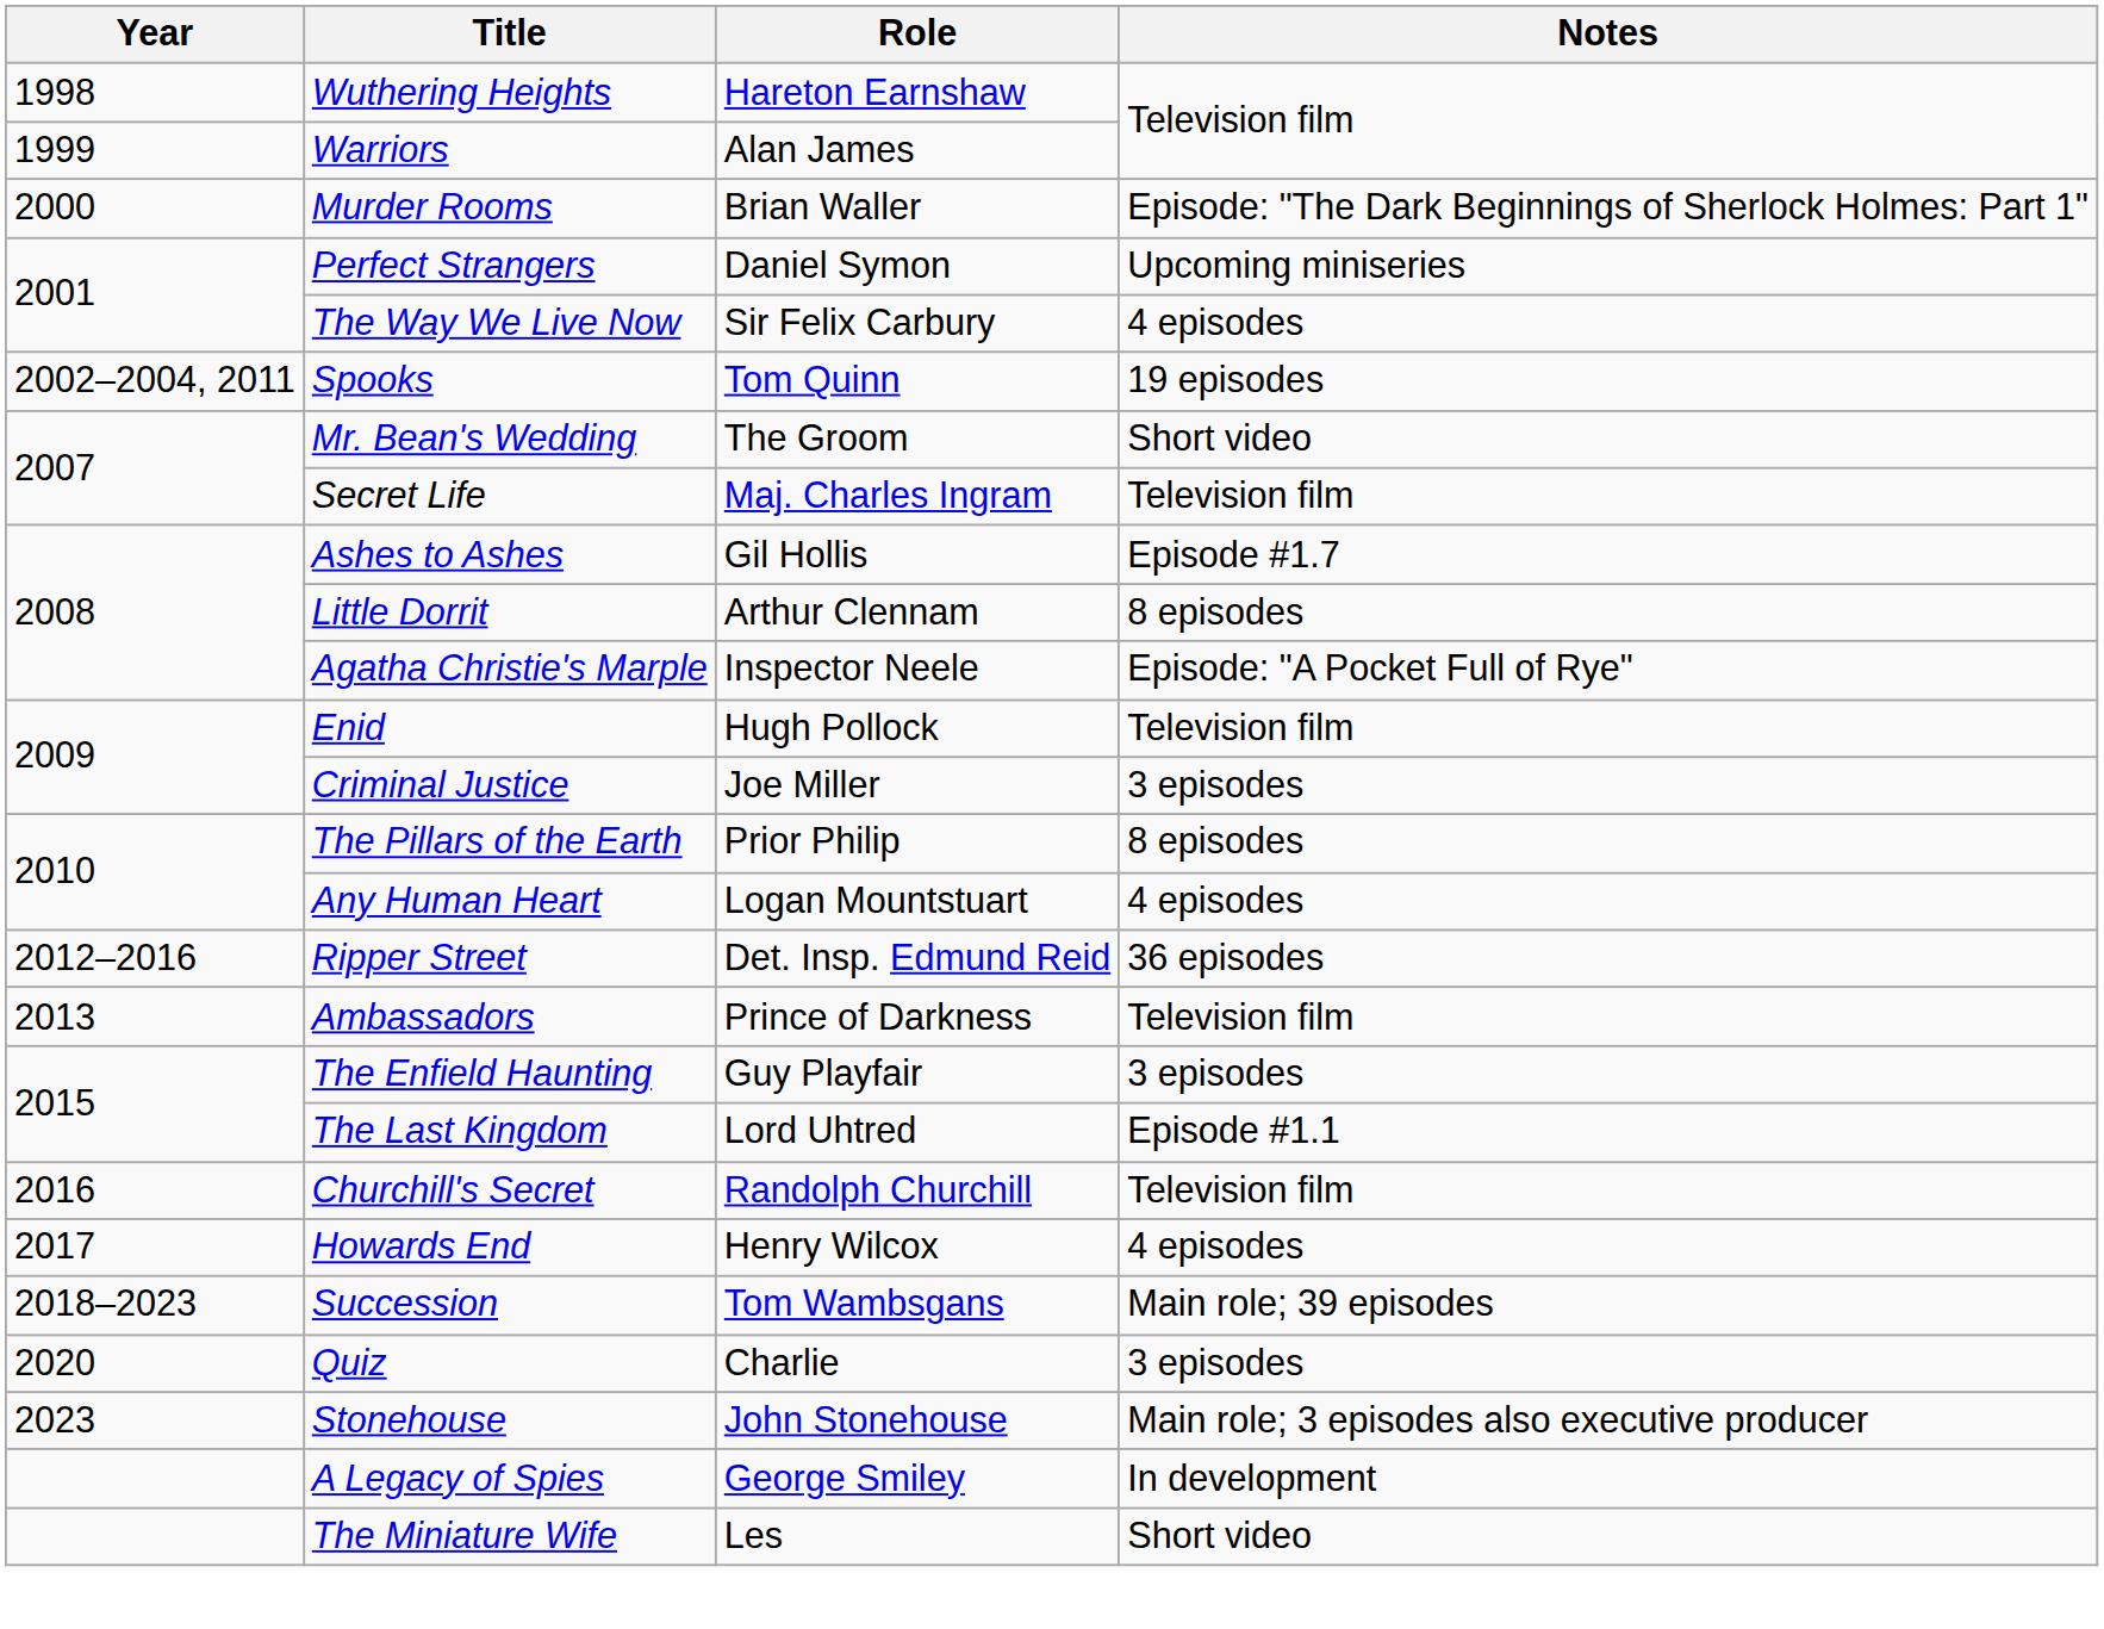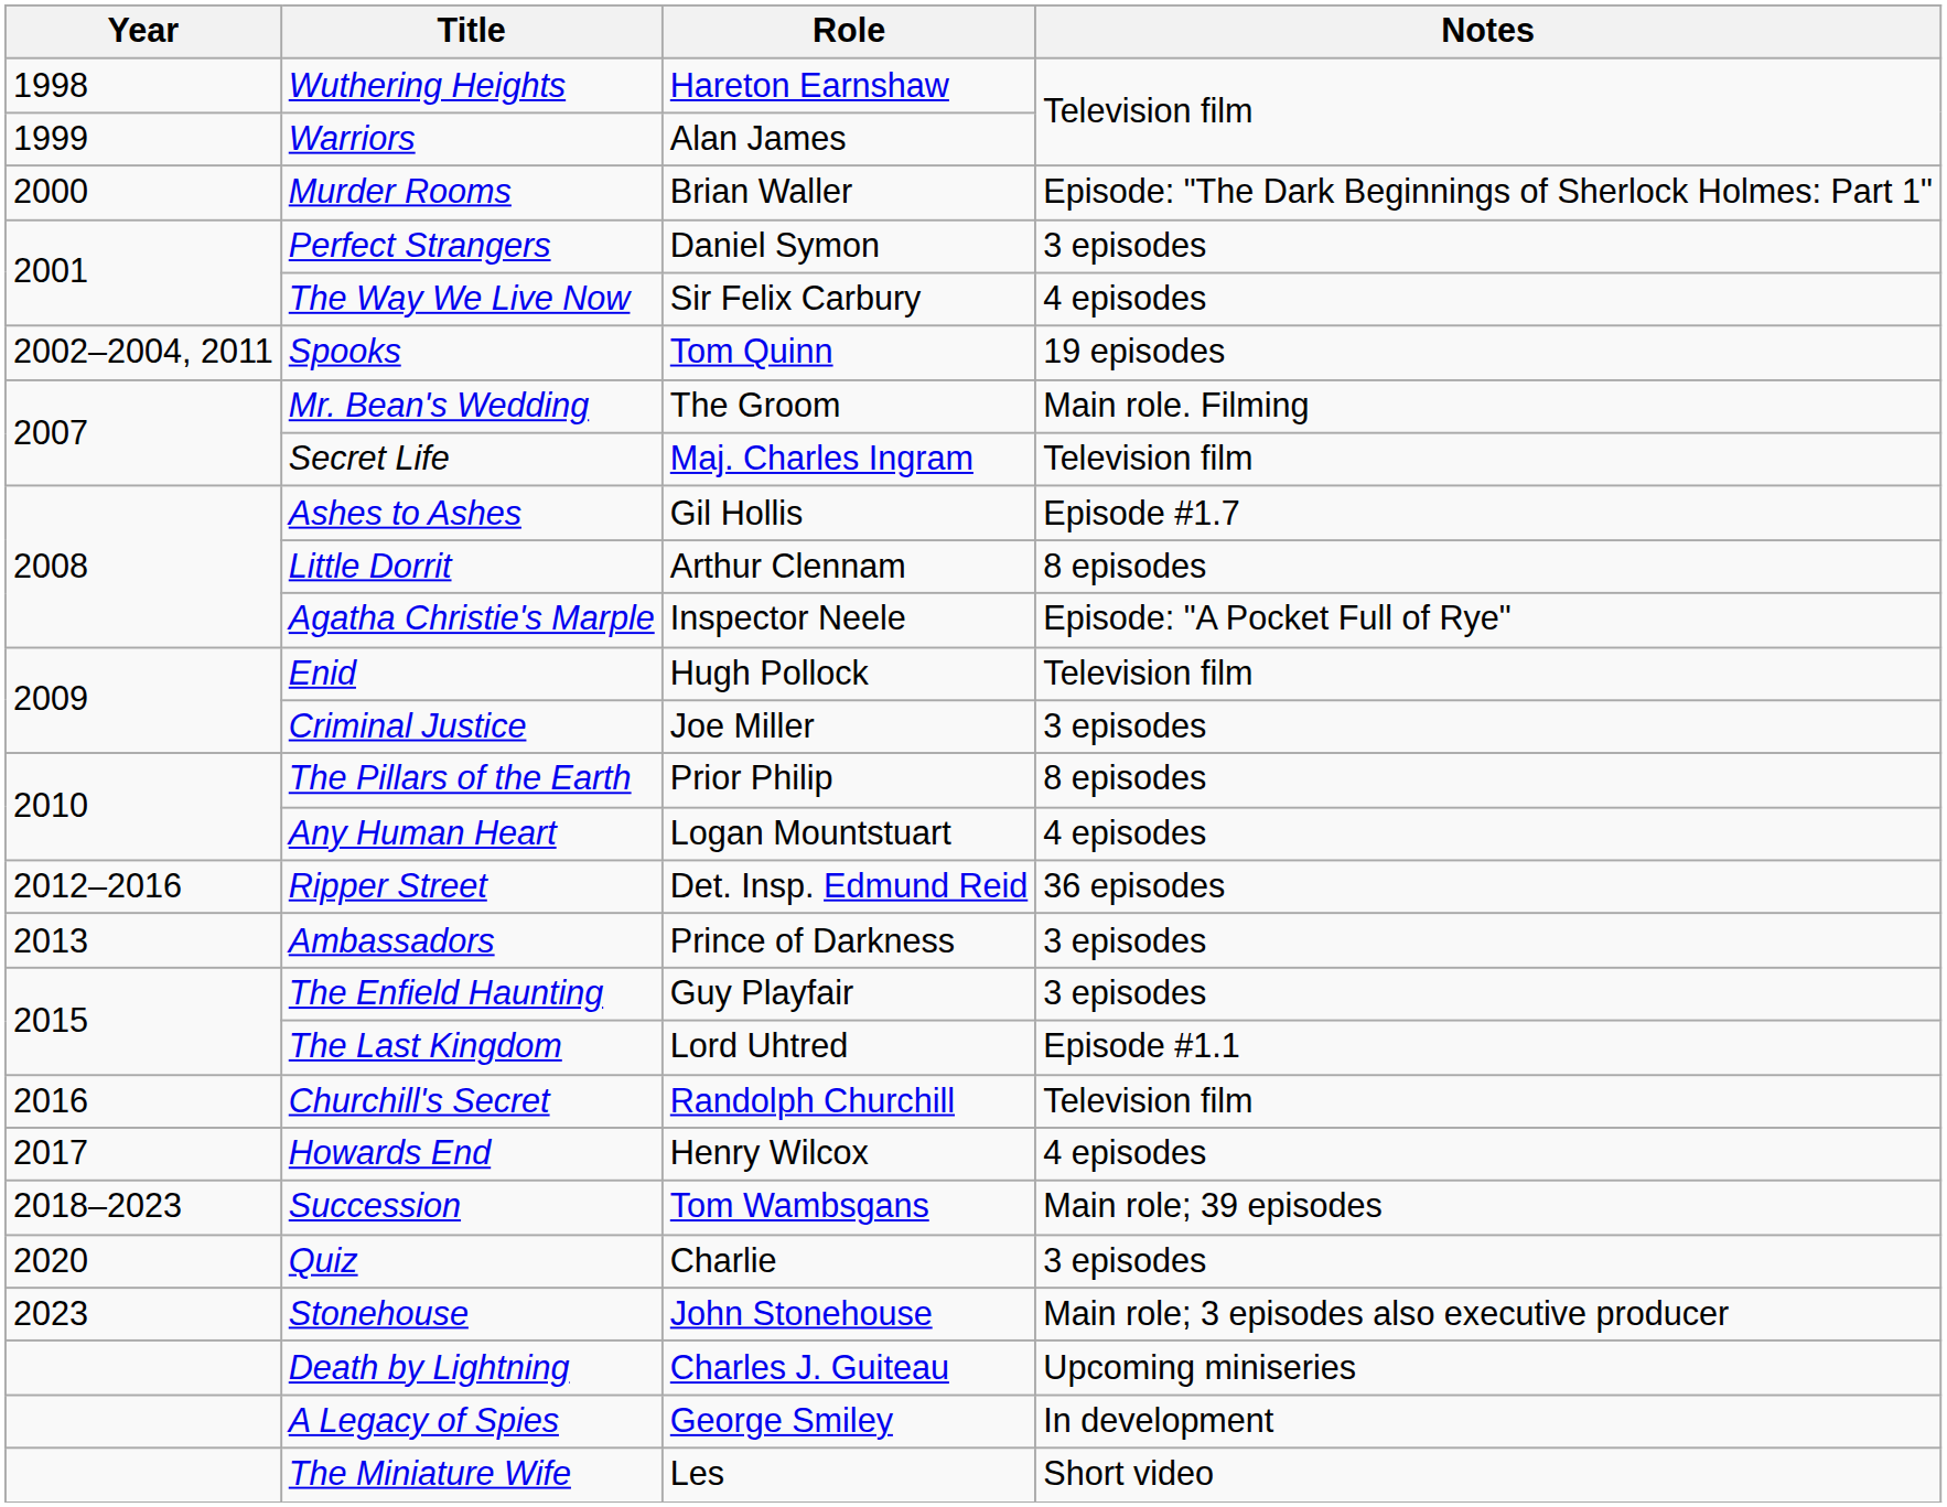 <table class="wikitable sortable unsortable">
 <tr>
 <th scope=col>Year</th>
 <th scope=col>Title</th>
 <th scope=col>Role</th>
 <th scope=col>Notes</th>
 </tr>
 <tr>
 <td>1998</td>
 <td><em><a href='#'>Wuthering Heights</a></em></td>
 <td><a href='#'>Hareton Earnshaw</a></td>
 <td rowspan="2">Television film</td>
 </tr>
 <tr>
 <td>1999</td>
 <td><em><a href='#'>Warriors</a></em></td>
 <td>Alan James</td>
 </tr>
 <tr>
 <td>2000</td>
 <td><em><a href='#'>Murder Rooms</a></em></td>
 <td>Brian Waller</td>
 <td>Episode: "The Dark Beginnings of Sherlock Holmes: Part 1"</td>
 </tr>
 <tr>
 <td rowspan="2">2001</td>
 <td><em><a href='#'>Perfect Strangers</a></em></td>
 <td>Daniel Symon</td>
-<td>Upcoming miniseries</td>
+<td>3 episodes</td>
 </tr>
 <tr>
 <td><em><a href='#'>The Way We Live Now</a></em></td>
 <td>Sir Felix Carbury</td>
 <td>4 episodes</td>
 </tr>
 <tr>
 <td>2002–2004, 2011</td>
 <td><em><a href='#'>Spooks</a></em></td>
 <td><a href='#'>Tom Quinn</a></td>
 <td>19 episodes</td>
 </tr>
 <tr>
 <td rowspan="2">2007</td>
 <td><em><a href='#'>Mr. Bean's Wedding</a></em></td>
 <td>The Groom</td>
-<td>Short video</td>
+<td>Main role. Filming</td>
 </tr>
 <tr>
 <td><em>Secret Life</em></td>
 <td><a href='#'>Maj. Charles Ingram</a></td>
 <td>Television film</td>
 </tr>
 <tr>
 <td rowspan="3">2008</td>
 <td><em><a href='#'>Ashes to Ashes</a></em></td>
 <td>Gil Hollis</td>
 <td>Episode #1.7</td>
 </tr>
 <tr>
 <td><em><a href='#'>Little Dorrit</a></em></td>
 <td>Arthur Clennam</td>
 <td>8 episodes</td>
 </tr>
 <tr>
 <td><em><a href='#'>Agatha Christie's Marple</a></em></td>
 <td>Inspector Neele</td>
 <td>Episode: "A Pocket Full of Rye"</td>
 </tr>
 <tr>
 <td rowspan="2">2009</td>
 <td><em><a href='#'>Enid</a></em></td>
 <td>Hugh Pollock</td>
 <td>Television film</td>
 </tr>
 <tr>
 <td><em><a href='#'>Criminal Justice</a></em></td>
 <td>Joe Miller</td>
 <td>3 episodes</td>
 </tr>
 <tr>
 <td rowspan="2">2010</td>
 <td><em><a href='#'>The Pillars of the Earth</a></em></td>
 <td>Prior Philip</td>
 <td>8 episodes</td>
 </tr>
 <tr>
 <td><em><a href='#'>Any Human Heart</a></em></td>
 <td>Logan Mountstuart</td>
 <td>4 episodes</td>
 </tr>
 <tr>
 <td>2012–2016</td>
 <td><em><a href='#'>Ripper Street</a></em></td>
 <td>Det. Insp. <a href='#'>Edmund Reid</a></td>
 <td>36 episodes</td>
 </tr>
 <tr>
 <td>2013</td>
 <td><em><a href='#'>Ambassadors</a></em></td>
 <td>Prince of Darkness</td>
-<td>Television film</td>
+<td>3 episodes</td>
 </tr>
 <tr>
 <td rowspan="2">2015</td>
 <td><em><a href='#'>The Enfield Haunting</a></em></td>
 <td>Guy Playfair</td>
 <td>3 episodes</td>
 </tr>
 <tr>
 <td><em><a href='#'>The Last Kingdom</a></em></td>
 <td>Lord Uhtred</td>
 <td>Episode #1.1</td>
 </tr>
 <tr>
 <td>2016</td>
 <td><em><a href='#'>Churchill's Secret</a></em></td>
 <td><a href='#'>Randolph Churchill</a></td>
 <td>Television film</td>
 </tr>
 <tr>
 <td>2017</td>
 <td><em><a href='#'>Howards End</a></em></td>
 <td>Henry Wilcox</td>
 <td>4 episodes</td>
 </tr>
 <tr>
 <td>2018–2023</td>
 <td><em><a href='#'>Succession</a></em></td>
 <td><a href='#'>Tom Wambsgans</a></td>
 <td>Main role; 39 episodes</td>
 </tr>
 <tr>
 <td>2020</td>
 <td><em><a href='#'>Quiz</a></em></td>
 <td>Charlie</td>
 <td>3 episodes</td>
 </tr>
 <tr>
 <td>2023</td>
 <td><em><a href='#'>Stonehouse</a></em></td>
 <td><a href='#'>John Stonehouse</a></td>
 <td>Main role; 3 episodes also executive producer</td>
 </tr>
 <tr>
 <td></td>
+<td><em><a href='#'>Death by Lightning</a></em></td>
+<td><a href='#'>Charles J. Guiteau</a></td>
+<td>Upcoming miniseries</td>
+</tr>
+<tr>
+<td></td>
 <td><em><a href='#'>A Legacy of Spies</a></em></td>
 <td><a href='#'>George Smiley</a></td>
 <td>In development</td>
 </tr>
 <tr>
 <td></td>
 <td><em><a href='#'>The Miniature Wife</a></em></td>
 <td>Les</td>
 <td>Short video</td>
 </tr>
 </table>
